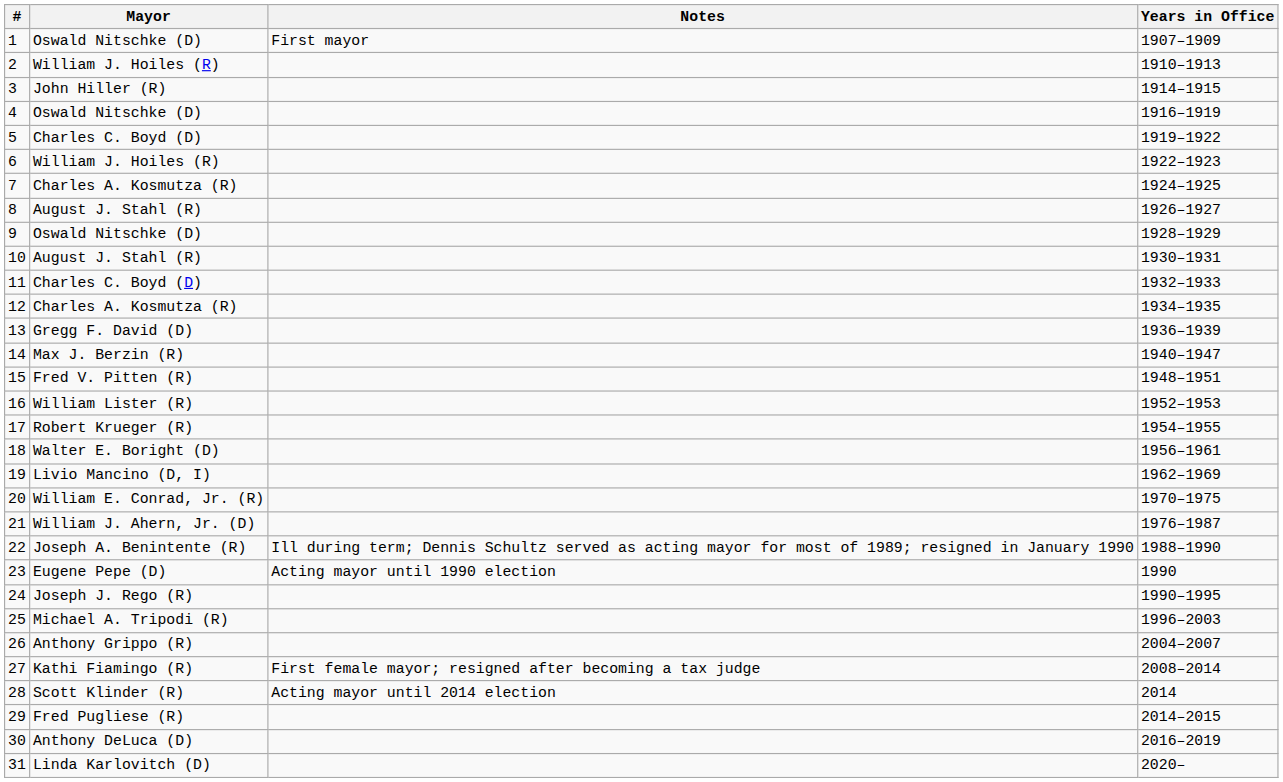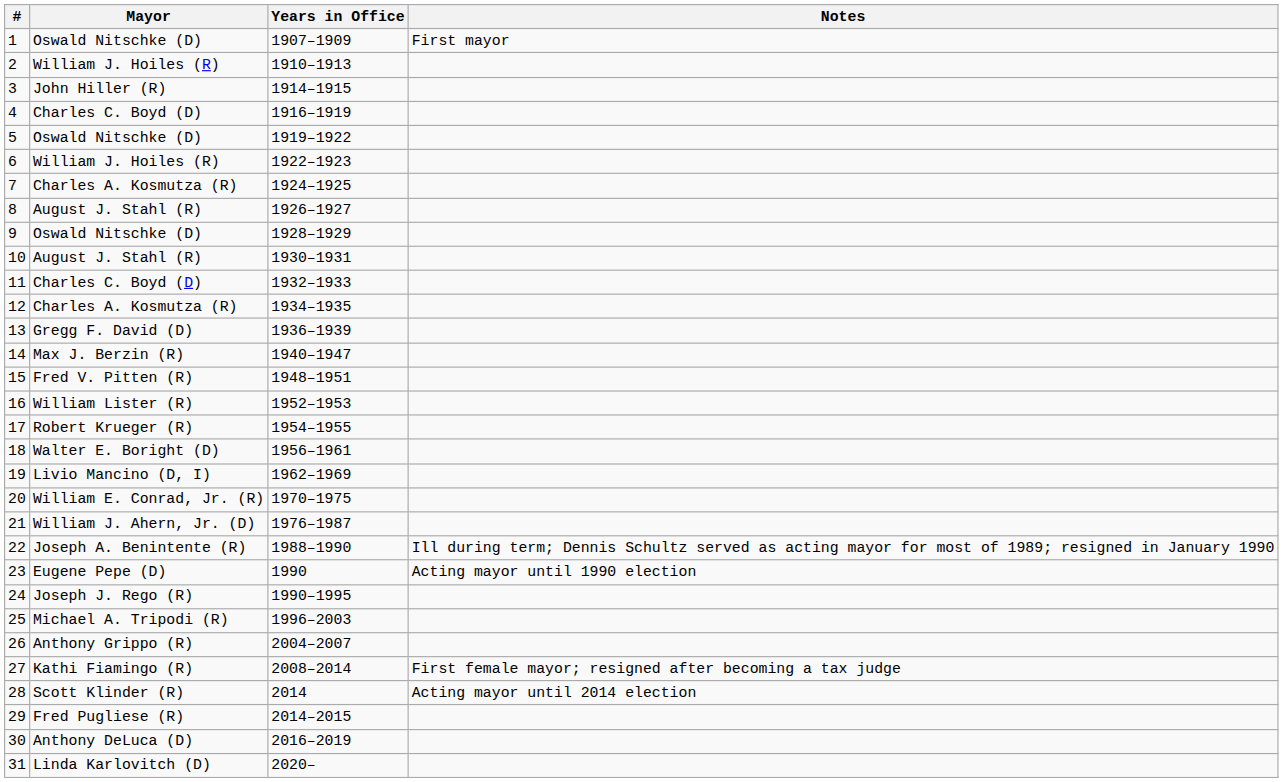 <table class="wikitable">
 <tr>
 <th>#</th>
 <th>Mayor</th>
+<th>Years in Office</th>
 <th>Notes</th>
-<th>Years in Office</th>
 </tr>
 <tr>
 <td>1</td>
 <td>Oswald Nitschke (D)</td>
+<td>1907–1909</td>
 <td>First mayor</td>
-<td>1907–1909</td>
 </tr>
 <tr>
 <td>2</td>
 <td>William J. Hoiles (<a href='#'>R</a>)</td>
+<td>1910–1913</td>
 <td></td>
-<td>1910–1913</td>
 </tr>
 <tr>
 <td>3</td>
 <td>John Hiller (R)</td>
+<td>1914–1915</td>
 <td></td>
-<td>1914–1915</td>
 </tr>
 <tr>
 <td>4</td>
-<td>Oswald Nitschke (D)</td>
+<td>Charles C. Boyd (D)</td>
+<td>1916–1919</td>
 <td></td>
-<td>1916–1919</td>
 </tr>
 <tr>
 <td>5</td>
-<td>Charles C. Boyd (D)</td>
+<td>Oswald Nitschke (D)</td>
+<td>1919–1922</td>
 <td></td>
-<td>1919–1922</td>
 </tr>
 <tr>
 <td>6</td>
 <td>William J. Hoiles (R)</td>
+<td>1922–1923</td>
 <td></td>
-<td>1922–1923</td>
 </tr>
 <tr>
 <td>7</td>
 <td>Charles A. Kosmutza (R)</td>
+<td>1924–1925</td>
 <td></td>
-<td>1924–1925</td>
 </tr>
 <tr>
 <td>8</td>
 <td>August J. Stahl (R)</td>
+<td>1926–1927</td>
 <td></td>
-<td>1926–1927</td>
 </tr>
 <tr>
 <td>9</td>
 <td>Oswald Nitschke (D)</td>
+<td>1928–1929</td>
 <td></td>
-<td>1928–1929</td>
 </tr>
 <tr>
 <td>10</td>
 <td>August J. Stahl (R)</td>
+<td>1930–1931</td>
 <td></td>
-<td>1930–1931</td>
 </tr>
 <tr>
 <td>11</td>
 <td>Charles C. Boyd (<a href='#'>D</a>)</td>
+<td>1932–1933</td>
 <td></td>
-<td>1932–1933</td>
 </tr>
 <tr>
 <td>12</td>
 <td>Charles A. Kosmutza (R)</td>
+<td>1934–1935</td>
 <td></td>
-<td>1934–1935</td>
 </tr>
 <tr>
 <td>13</td>
 <td>Gregg F. David (D)</td>
+<td>1936–1939</td>
 <td></td>
-<td>1936–1939</td>
 </tr>
 <tr>
 <td>14</td>
 <td>Max J. Berzin (R)</td>
+<td>1940–1947</td>
 <td></td>
-<td>1940–1947</td>
 </tr>
 <tr>
 <td>15</td>
 <td>Fred V. Pitten (R)</td>
+<td>1948–1951</td>
 <td></td>
-<td>1948–1951</td>
 </tr>
 <tr>
 <td>16</td>
 <td>William Lister (R)</td>
+<td>1952–1953</td>
 <td></td>
-<td>1952–1953</td>
 </tr>
 <tr>
 <td>17</td>
 <td>Robert Krueger (R)</td>
+<td>1954–1955</td>
 <td></td>
-<td>1954–1955</td>
 </tr>
 <tr>
 <td>18</td>
 <td>Walter E. Boright (D)</td>
+<td>1956–1961</td>
 <td></td>
-<td>1956–1961</td>
 </tr>
 <tr>
 <td>19</td>
 <td>Livio Mancino (D, I)</td>
+<td>1962–1969</td>
 <td></td>
-<td>1962–1969</td>
 </tr>
 <tr>
 <td>20</td>
 <td>William E. Conrad, Jr. (R)</td>
+<td>1970–1975</td>
 <td></td>
-<td>1970–1975</td>
 </tr>
 <tr>
 <td>21</td>
 <td>William J. Ahern, Jr. (D)</td>
+<td>1976–1987</td>
 <td></td>
-<td>1976–1987</td>
 </tr>
 <tr>
 <td>22</td>
 <td>Joseph A. Benintente (R)</td>
+<td>1988–1990</td>
 <td>Ill during term; Dennis Schultz served as acting mayor for most of 1989; resigned in January 1990</td>
-<td>1988–1990</td>
 </tr>
 <tr>
 <td>23</td>
 <td>Eugene Pepe (D)</td>
+<td>1990</td>
 <td>Acting mayor until 1990 election</td>
-<td>1990</td>
 </tr>
 <tr>
 <td>24</td>
 <td>Joseph J. Rego (R)</td>
+<td>1990–1995</td>
 <td></td>
-<td>1990–1995</td>
 </tr>
 <tr>
 <td>25</td>
 <td>Michael A. Tripodi (R)</td>
+<td>1996–2003</td>
 <td></td>
-<td>1996–2003</td>
 </tr>
 <tr>
 <td>26</td>
 <td>Anthony Grippo (R)</td>
+<td>2004–2007</td>
 <td></td>
-<td>2004–2007</td>
 </tr>
 <tr>
 <td>27</td>
 <td>Kathi Fiamingo (R)</td>
+<td>2008–2014</td>
 <td>First female mayor; resigned after becoming a tax judge</td>
-<td>2008–2014</td>
 </tr>
 <tr>
 <td>28</td>
 <td>Scott Klinder (R)</td>
+<td>2014</td>
 <td>Acting mayor until 2014 election</td>
-<td>2014</td>
 </tr>
 <tr>
 <td>29</td>
 <td>Fred Pugliese (R)</td>
+<td>2014–2015</td>
 <td></td>
-<td>2014–2015</td>
 </tr>
 <tr>
 <td>30</td>
 <td>Anthony DeLuca (D)</td>
+<td>2016–2019</td>
 <td></td>
-<td>2016–2019</td>
 </tr>
 <tr>
 <td>31</td>
 <td>Linda Karlovitch (D)</td>
+<td>2020–</td>
 <td></td>
-<td>2020–</td>
 </tr>
 </table>
